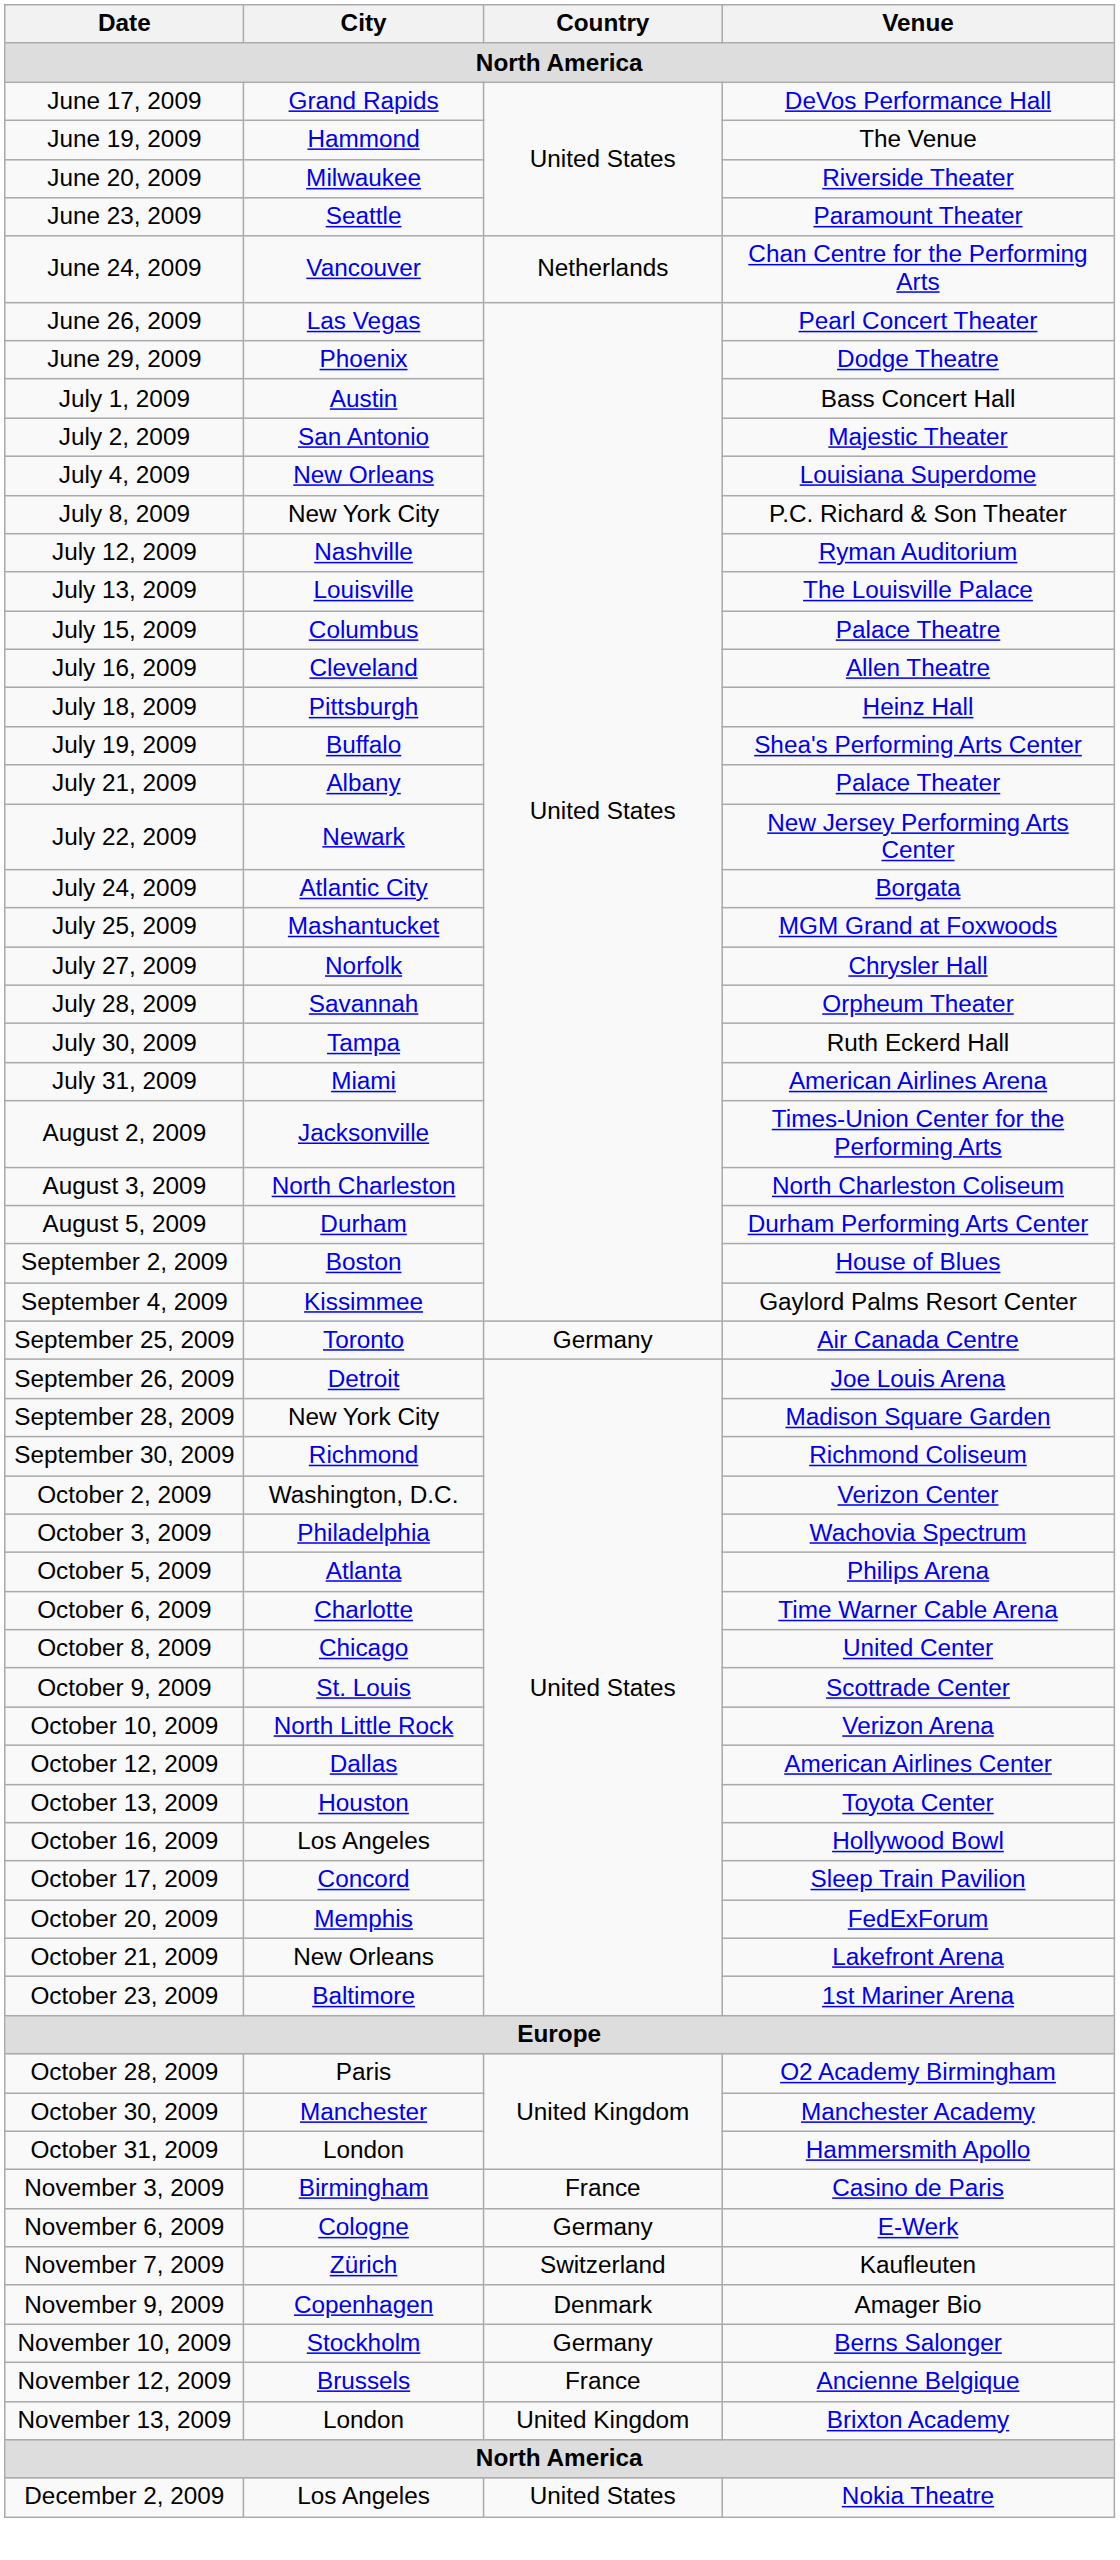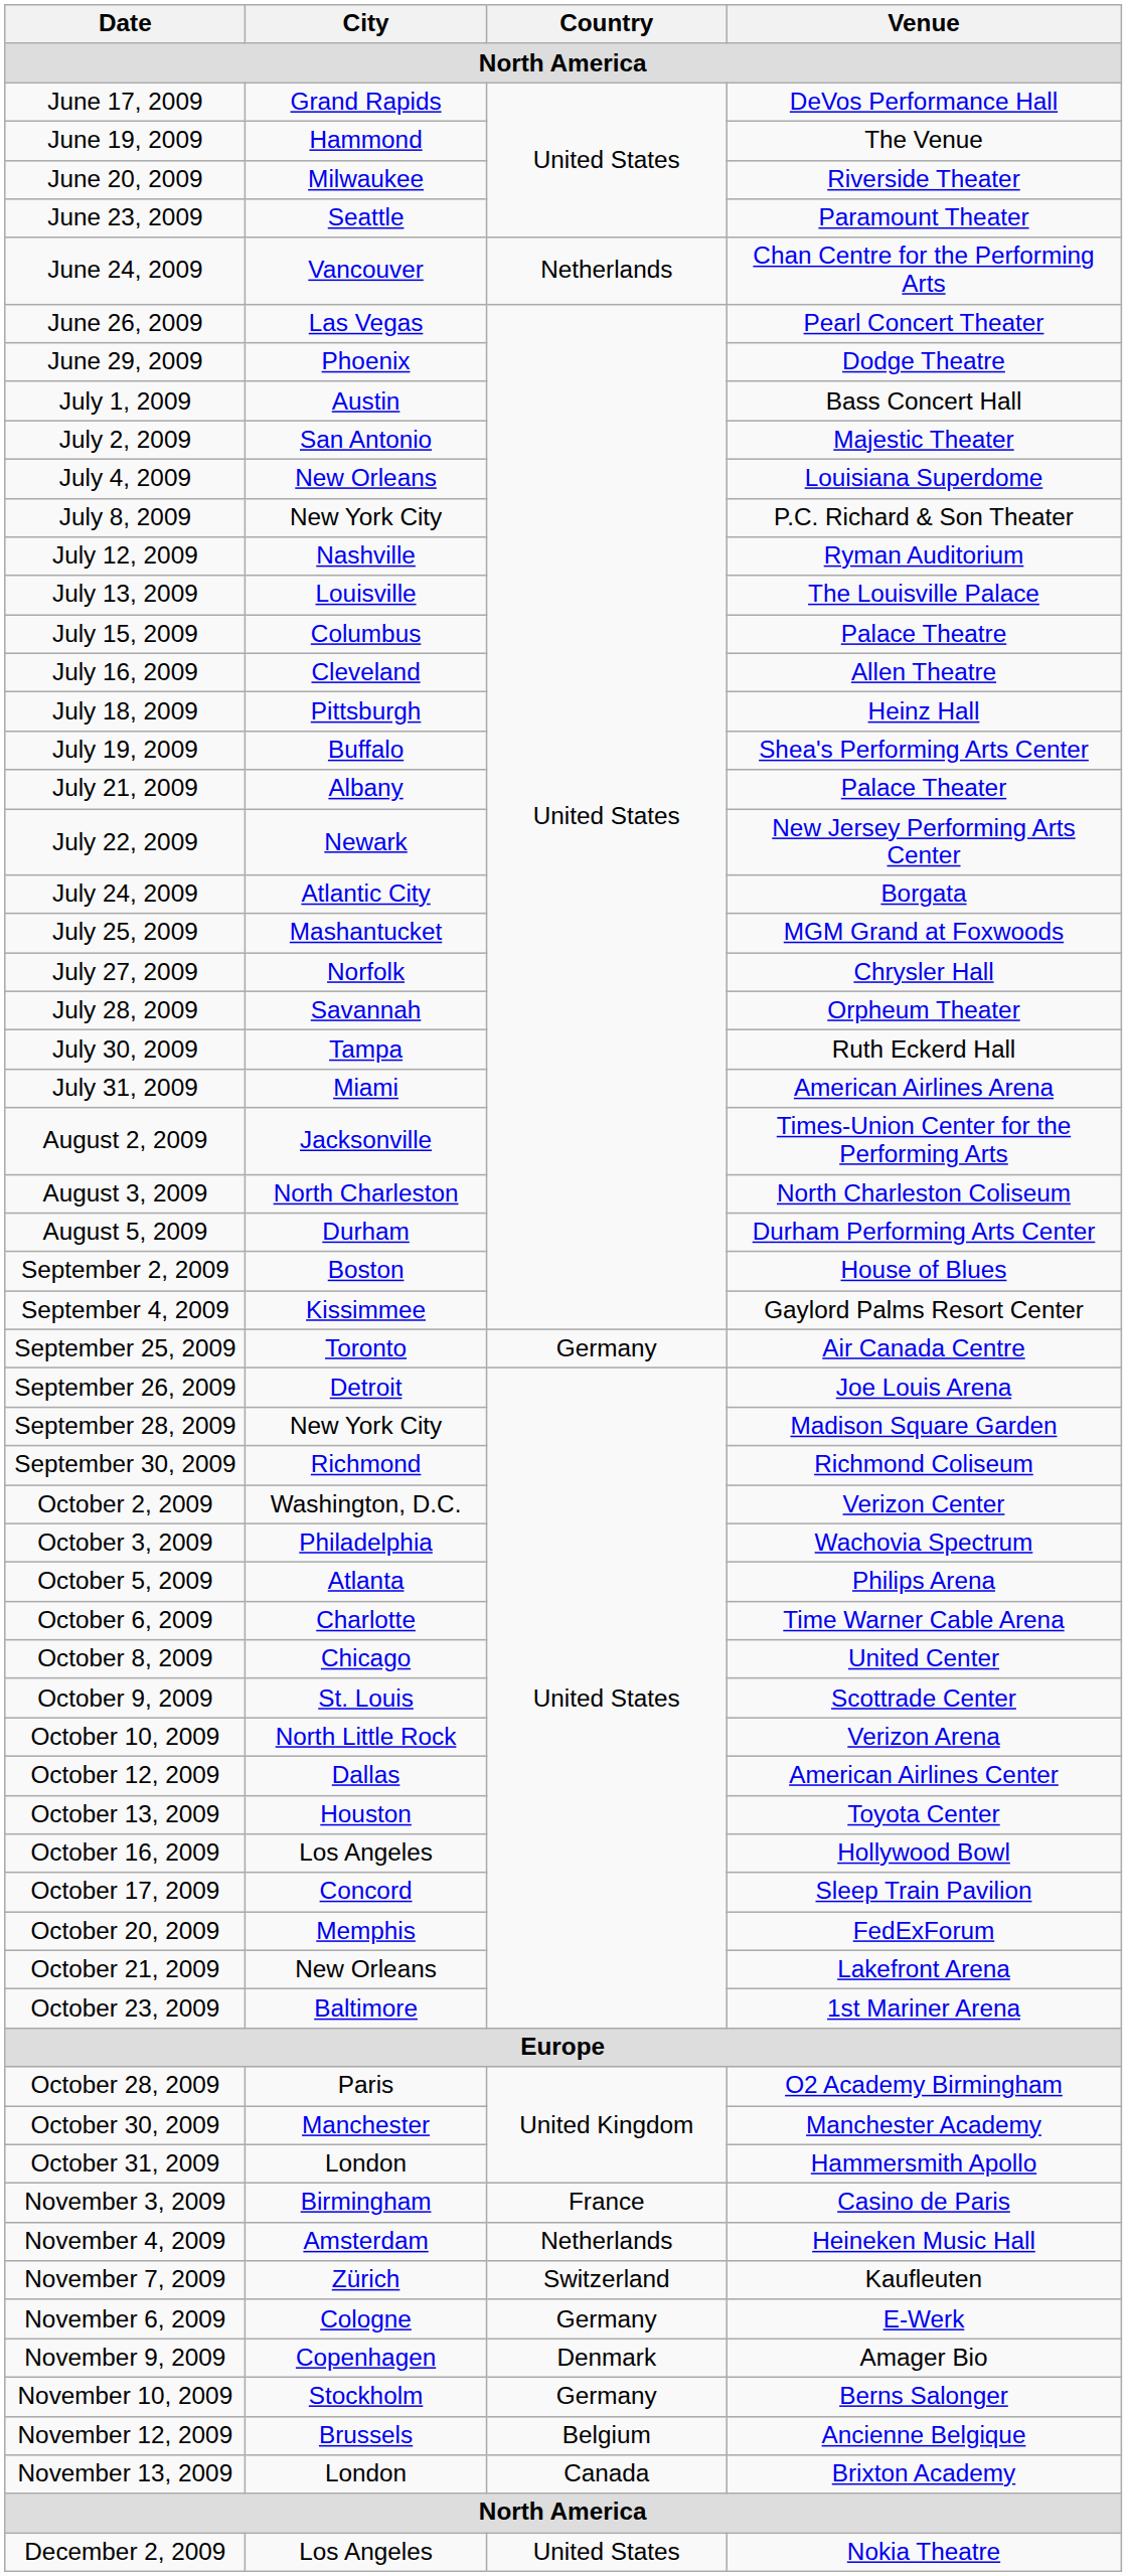 <table class="wikitable" style="text-align:center;">
 <tr>
 <th width="150">Date</th>
 <th width="150">City</th>
 <th width="150">Country</th>
 <th width="250">Venue</th>
 </tr>
 <tr bgcolor="#DDDDDD">
 <td colspan="4"><strong>North America</strong></td>
 </tr>
 <tr>
 <td>June 17, 2009</td>
 <td><a href='#'>Grand Rapids</a></td>
 <td rowspan="4">United States</td>
 <td><a href='#'>DeVos Performance Hall</a></td>
 </tr>
 <tr>
 <td>June 19, 2009</td>
 <td><a href='#'>Hammond</a></td>
 <td>The Venue</td>
 </tr>
 <tr>
 <td>June 20, 2009</td>
 <td><a href='#'>Milwaukee</a></td>
 <td><a href='#'>Riverside Theater</a></td>
 </tr>
 <tr>
 <td>June 23, 2009</td>
 <td><a href='#'>Seattle</a></td>
 <td><a href='#'>Paramount Theater</a></td>
 </tr>
 <tr>
 <td>June 24, 2009</td>
 <td><a href='#'>Vancouver</a></td>
 <td>Netherlands</td>
 <td><a href='#'>Chan Centre for the Performing Arts</a></td>
 </tr>
 <tr>
 <td>June 26, 2009</td>
 <td><a href='#'>Las Vegas</a></td>
 <td rowspan="25">United States</td>
 <td><a href='#'>Pearl Concert Theater</a></td>
 </tr>
 <tr>
 <td>June 29, 2009</td>
 <td><a href='#'>Phoenix</a></td>
 <td><a href='#'>Dodge Theatre</a></td>
 </tr>
 <tr>
 <td>July 1, 2009</td>
 <td><a href='#'>Austin</a></td>
 <td>Bass Concert Hall</td>
 </tr>
 <tr>
 <td>July 2, 2009</td>
 <td><a href='#'>San Antonio</a></td>
 <td><a href='#'>Majestic Theater</a></td>
 </tr>
 <tr>
 <td>July 4, 2009</td>
 <td><a href='#'>New Orleans</a></td>
 <td><a href='#'>Louisiana Superdome</a></td>
 </tr>
 <tr>
 <td>July 8, 2009</td>
 <td>New York City</td>
 <td>P.C. Richard & Son Theater</td>
 </tr>
 <tr>
 <td>July 12, 2009</td>
 <td><a href='#'>Nashville</a></td>
 <td><a href='#'>Ryman Auditorium</a></td>
 </tr>
 <tr>
 <td>July 13, 2009</td>
 <td><a href='#'>Louisville</a></td>
 <td><a href='#'>The Louisville Palace</a></td>
 </tr>
 <tr>
 <td>July 15, 2009</td>
 <td><a href='#'>Columbus</a></td>
 <td><a href='#'>Palace Theatre</a></td>
 </tr>
 <tr>
 <td>July 16, 2009</td>
 <td><a href='#'>Cleveland</a></td>
 <td><a href='#'>Allen Theatre</a></td>
 </tr>
 <tr>
 <td>July 18, 2009</td>
 <td><a href='#'>Pittsburgh</a></td>
 <td><a href='#'>Heinz Hall</a></td>
 </tr>
 <tr>
 <td>July 19, 2009</td>
 <td><a href='#'>Buffalo</a></td>
 <td><a href='#'>Shea's Performing Arts Center</a></td>
 </tr>
 <tr>
 <td>July 21, 2009</td>
 <td><a href='#'>Albany</a></td>
 <td><a href='#'>Palace Theater</a></td>
 </tr>
 <tr>
 <td>July 22, 2009</td>
 <td><a href='#'>Newark</a></td>
 <td><a href='#'>New Jersey Performing Arts Center</a></td>
 </tr>
 <tr>
 <td>July 24, 2009</td>
 <td><a href='#'>Atlantic City</a></td>
 <td><a href='#'>Borgata</a></td>
 </tr>
 <tr>
 <td>July 25, 2009</td>
 <td><a href='#'>Mashantucket</a></td>
 <td><a href='#'>MGM Grand at Foxwoods</a></td>
 </tr>
 <tr>
 <td>July 27, 2009</td>
 <td><a href='#'>Norfolk</a></td>
 <td><a href='#'>Chrysler Hall</a></td>
 </tr>
 <tr>
 <td>July 28, 2009</td>
 <td><a href='#'>Savannah</a></td>
 <td><a href='#'>Orpheum Theater</a></td>
 </tr>
 <tr>
 <td>July 30, 2009</td>
 <td><a href='#'>Tampa</a></td>
 <td>Ruth Eckerd Hall</td>
 </tr>
 <tr>
 <td>July 31, 2009</td>
 <td><a href='#'>Miami</a></td>
 <td><a href='#'>American Airlines Arena</a></td>
 </tr>
 <tr>
 <td>August 2, 2009</td>
 <td><a href='#'>Jacksonville</a></td>
 <td><a href='#'>Times-Union Center for the Performing Arts</a></td>
 </tr>
 <tr>
 <td>August 3, 2009</td>
 <td><a href='#'>North Charleston</a></td>
 <td><a href='#'>North Charleston Coliseum</a></td>
 </tr>
 <tr>
 <td>August 5, 2009</td>
 <td><a href='#'>Durham</a></td>
 <td><a href='#'>Durham Performing Arts Center</a></td>
 </tr>
 <tr>
 <td>September 2, 2009</td>
 <td><a href='#'>Boston</a></td>
 <td><a href='#'>House of Blues</a></td>
 </tr>
 <tr>
 <td>September 4, 2009</td>
 <td><a href='#'>Kissimmee</a></td>
 <td>Gaylord Palms Resort Center</td>
 </tr>
 <tr>
 <td>September 25, 2009</td>
 <td><a href='#'>Toronto</a></td>
 <td>Germany</td>
 <td><a href='#'>Air Canada Centre</a></td>
 </tr>
 <tr>
 <td>September 26, 2009</td>
 <td><a href='#'>Detroit</a></td>
 <td rowspan="17">United States</td>
 <td><a href='#'>Joe Louis Arena</a></td>
 </tr>
 <tr>
 <td>September 28, 2009</td>
 <td>New York City</td>
 <td><a href='#'>Madison Square Garden</a></td>
 </tr>
 <tr>
 <td>September 30, 2009</td>
 <td><a href='#'>Richmond</a></td>
 <td><a href='#'>Richmond Coliseum</a></td>
 </tr>
 <tr>
 <td>October 2, 2009</td>
 <td>Washington, D.C.</td>
 <td><a href='#'>Verizon Center</a></td>
 </tr>
 <tr>
 <td>October 3, 2009</td>
 <td><a href='#'>Philadelphia</a></td>
 <td><a href='#'>Wachovia Spectrum</a></td>
 </tr>
 <tr>
 <td>October 5, 2009</td>
 <td><a href='#'>Atlanta</a></td>
 <td><a href='#'>Philips Arena</a></td>
 </tr>
 <tr>
 <td>October 6, 2009</td>
 <td><a href='#'>Charlotte</a></td>
 <td><a href='#'>Time Warner Cable Arena</a></td>
 </tr>
 <tr>
 <td>October 8, 2009</td>
 <td><a href='#'>Chicago</a></td>
 <td><a href='#'>United Center</a></td>
 </tr>
 <tr>
 <td>October 9, 2009</td>
 <td><a href='#'>St. Louis</a></td>
 <td><a href='#'>Scottrade Center</a></td>
 </tr>
 <tr>
 <td>October 10, 2009</td>
 <td><a href='#'>North Little Rock</a></td>
 <td><a href='#'>Verizon Arena</a></td>
 </tr>
 <tr>
 <td>October 12, 2009</td>
 <td><a href='#'>Dallas</a></td>
 <td><a href='#'>American Airlines Center</a></td>
 </tr>
 <tr>
 <td>October 13, 2009</td>
 <td><a href='#'>Houston</a></td>
 <td><a href='#'>Toyota Center</a></td>
 </tr>
 <tr>
 <td>October 16, 2009</td>
 <td>Los Angeles</td>
 <td><a href='#'>Hollywood Bowl</a></td>
 </tr>
 <tr>
 <td>October 17, 2009</td>
 <td><a href='#'>Concord</a></td>
 <td><a href='#'>Sleep Train Pavilion</a></td>
 </tr>
 <tr>
 <td>October 20, 2009</td>
 <td><a href='#'>Memphis</a></td>
 <td><a href='#'>FedExForum</a></td>
 </tr>
 <tr>
 <td>October 21, 2009</td>
 <td>New Orleans</td>
 <td><a href='#'>Lakefront Arena</a></td>
 </tr>
 <tr>
 <td>October 23, 2009</td>
 <td><a href='#'>Baltimore</a></td>
 <td><a href='#'>1st Mariner Arena</a></td>
 </tr>
 <tr bgcolor="#DDDDDD">
 <td colspan="4"><strong>Europe</strong></td>
 </tr>
 <tr>
 <td>October 28, 2009</td>
 <td>Paris</td>
 <td rowspan="3">United Kingdom</td>
 <td><a href='#'>O2 Academy Birmingham</a></td>
 </tr>
 <tr>
 <td>October 30, 2009</td>
 <td><a href='#'>Manchester</a></td>
 <td><a href='#'>Manchester Academy</a></td>
 </tr>
 <tr>
 <td>October 31, 2009</td>
 <td>London</td>
 <td><a href='#'>Hammersmith Apollo</a></td>
 </tr>
 <tr>
 <td>November 3, 2009</td>
 <td><a href='#'>Birmingham</a></td>
 <td>France</td>
 <td><a href='#'>Casino de Paris</a></td>
 </tr>
 <tr>
-<td>November 6, 2009</td>
-<td><a href='#'>Cologne</a></td>
-<td>Germany</td>
-<td><a href='#'>E-Werk</a></td>
+<td>November 4, 2009</td>
+<td><a href='#'>Amsterdam</a></td>
+<td>Netherlands</td>
+<td><a href='#'>Heineken Music Hall</a></td>
 </tr>
 <tr>
 <td>November 7, 2009</td>
 <td><a href='#'>Zürich</a></td>
 <td>Switzerland</td>
 <td>Kaufleuten</td>
+</tr>
+<tr>
+<td>November 6, 2009</td>
+<td><a href='#'>Cologne</a></td>
+<td>Germany</td>
+<td><a href='#'>E-Werk</a></td>
 </tr>
 <tr>
 <td>November 9, 2009</td>
 <td><a href='#'>Copenhagen</a></td>
 <td>Denmark</td>
 <td>Amager Bio</td>
 </tr>
 <tr>
 <td>November 10, 2009</td>
 <td><a href='#'>Stockholm</a></td>
 <td>Germany</td>
 <td><a href='#'>Berns Salonger</a></td>
 </tr>
 <tr>
 <td>November 12, 2009</td>
 <td><a href='#'>Brussels</a></td>
-<td>France</td>
+<td>Belgium</td>
 <td><a href='#'>Ancienne Belgique</a></td>
 </tr>
 <tr>
 <td>November 13, 2009</td>
 <td>London</td>
-<td>United Kingdom</td>
+<td>Canada</td>
 <td><a href='#'>Brixton Academy</a></td>
 </tr>
 <tr bgcolor="#DDDDDD">
 <td colspan="4"><strong>North America</strong></td>
 </tr>
 <tr>
 <td>December 2, 2009</td>
 <td>Los Angeles</td>
 <td>United States</td>
 <td><a href='#'>Nokia Theatre</a></td>
 </tr>
 </table>
